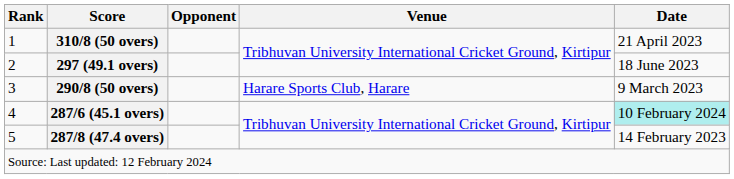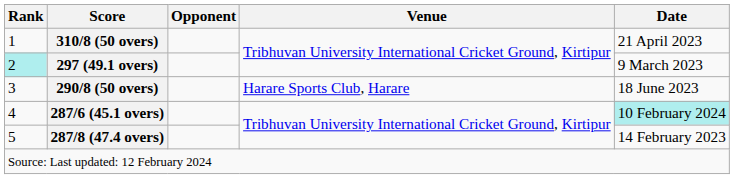 <table class="wikitable">
 <tr>
 <th>Rank</th>
 <th>Score</th>
 <th>Opponent</th>
 <th>Venue</th>
 <th>Date</th>
 </tr>
 <tr>
 <td>1</td>
 <th>310/8 (50 overs)</th>
 <td></td>
 <td rowspan=2><a href='#'>Tribhuvan University International Cricket Ground</a>, <a href='#'>Kirtipur</a></td>
 <td>21 April 2023</td>
 </tr>
 <tr>
-<td>2</td>
+<td style="background: paleturquoise;">2</td>
 <th>297 (49.1 overs)</th>
 <td></td>
-<td>18 June 2023</td>
+<td>9 March 2023</td>
 </tr>
 <tr>
 <td>3</td>
 <th>290/8 (50 overs)</th>
 <td></td>
 <td><a href='#'>Harare Sports Club</a>, <a href='#'>Harare</a></td>
-<td>9 March 2023</td>
+<td>18 June 2023</td>
 </tr>
 <tr>
 <td>4</td>
 <th>287/6 (45.1 overs)</th>
 <td></td>
 <td rowspan=2><a href='#'>Tribhuvan University International Cricket Ground</a>, <a href='#'>Kirtipur</a></td>
 <td style="background: paleturquoise;">10 February 2024</td>
 </tr>
 <tr>
 <td>5</td>
 <th>287/8 (47.4 overs)</th>
 <td></td>
 <td>14 February 2023</td>
 </tr>
 <tr>
 <td colspan="5" style="text-align:left;"><small>Source: </small> <small>Last updated: 12 February 2024</small></td>
 </tr>
 </table>
